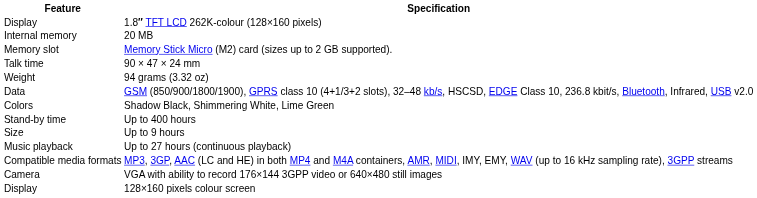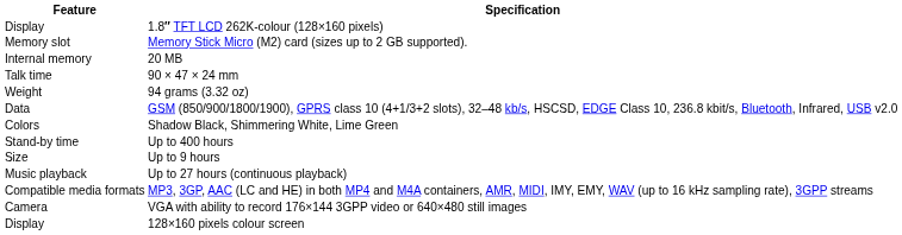 <table class:"wikitable">
 <tr>
 <th>Feature</th>
 <th>Specification</th>
 </tr>
 <tr>
 <td>Display</td>
 <td>1.8<strong>″</strong> <a href='#'>TFT LCD</a> 262K-colour (128×160 pixels)</td>
 </tr>
 <tr>
+<td>Memory slot</td>
+<td><a href='#'>Memory Stick Micro</a> (M2) card (sizes up to 2 GB supported).</td>
+</tr>
+<tr>
 <td>Internal memory</td>
 <td>20 MB</td>
-</tr>
-<tr>
-<td>Memory slot</td>
-<td><a href='#'>Memory Stick Micro</a> (M2) card (sizes up to 2 GB supported).</td>
 </tr>
 <tr>
 <td>Talk time</td>
 <td>90 × 47 × 24 mm</td>
 </tr>
 <tr>
 <td>Weight</td>
 <td>94 grams (3.32 oz)</td>
 </tr>
 <tr>
 <td>Data</td>
 <td><a href='#'>GSM</a> (850/900/1800/1900), <a href='#'>GPRS</a> class 10 (4+1/3+2 slots), 32–48 <a href='#'>kb/s</a>, HSCSD, <a href='#'>EDGE</a> Class 10, 236.8 kbit/s, <a href='#'>Bluetooth</a>, Infrared, <a href='#'>USB</a> v2.0</td>
 </tr>
 <tr>
 <td>Colors</td>
 <td>Shadow Black, Shimmering White, Lime Green</td>
 </tr>
 <tr>
 <td>Stand-by time</td>
 <td>Up to 400 hours</td>
 </tr>
 <tr>
 <td>Size</td>
 <td>Up to 9 hours</td>
 </tr>
 <tr>
 <td>Music playback</td>
 <td>Up to 27 hours (continuous playback)</td>
 </tr>
 <tr>
 <td>Compatible media formats</td>
 <td><a href='#'>MP3</a>, <a href='#'>3GP</a>, <a href='#'>AAC</a> (LC and HE) in both <a href='#'>MP4</a> and <a href='#'>M4A</a> containers, <a href='#'>AMR</a>, <a href='#'>MIDI</a>, IMY, EMY, <a href='#'>WAV</a> (up to 16 kHz sampling rate), <a href='#'>3GPP</a> streams</td>
 </tr>
 <tr>
 <td>Camera</td>
 <td>VGA with ability to record 176×144 3GPP video or 640×480 still images</td>
 </tr>
 <tr>
 <td>Display</td>
 <td>128×160 pixels colour screen</td>
 </tr>
 <tr>
 </tr>
 </table>
